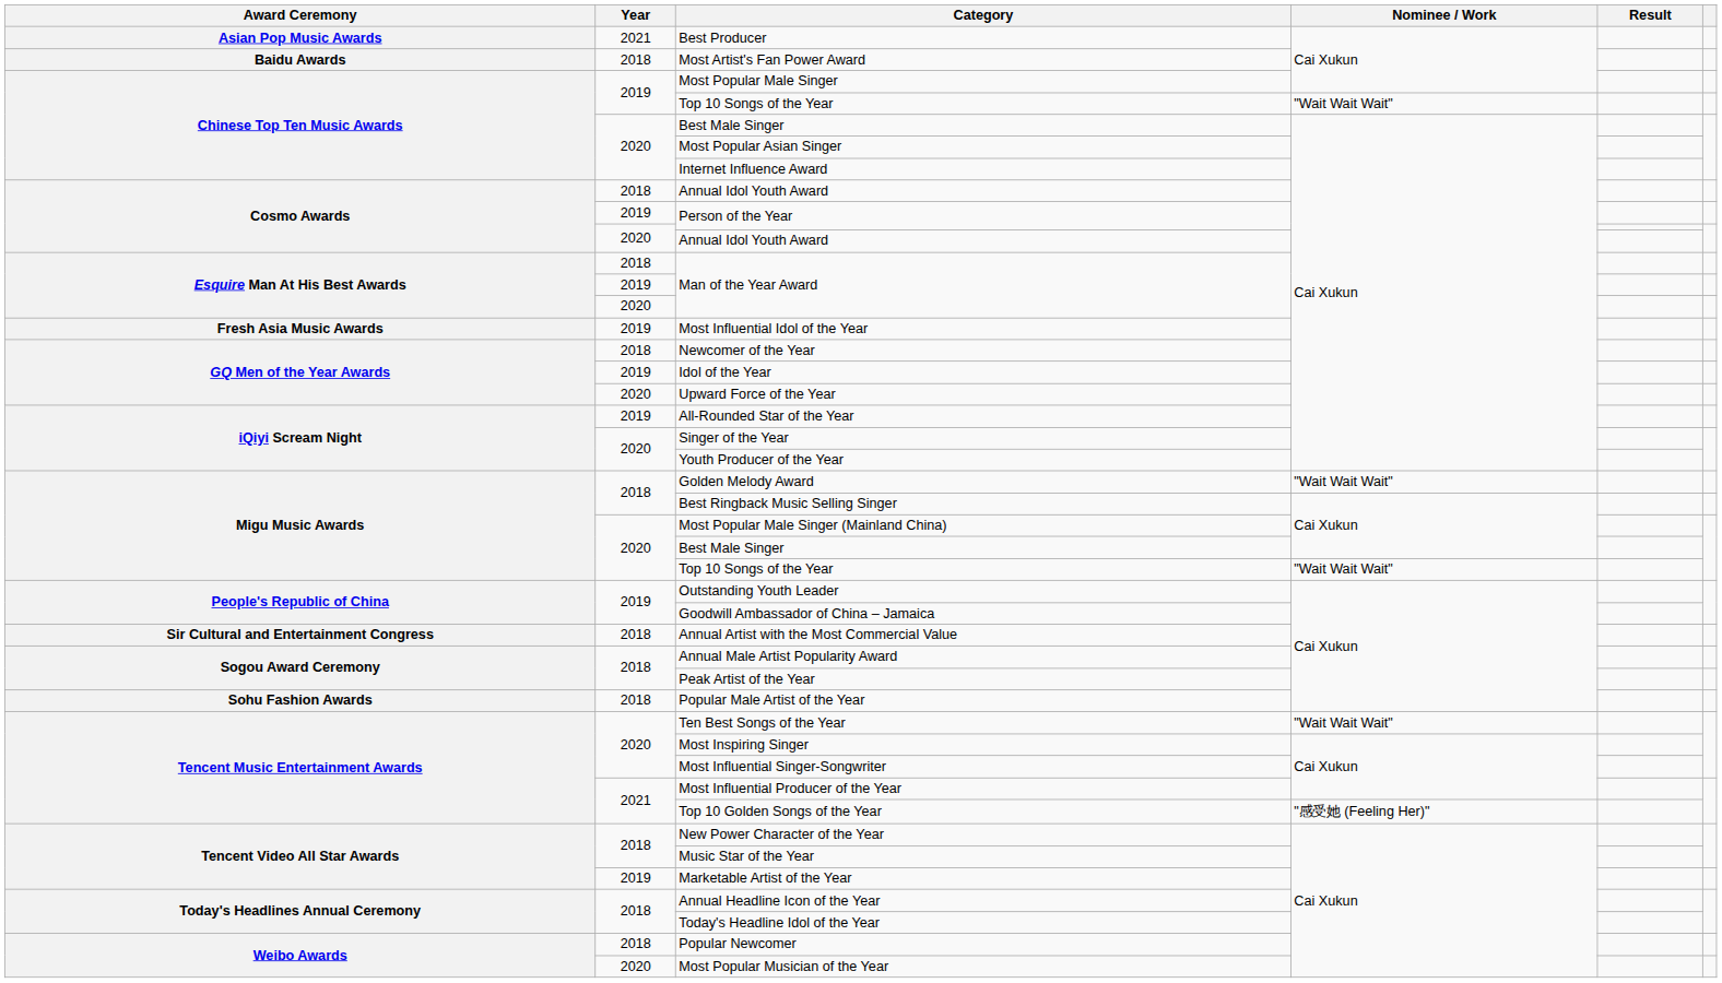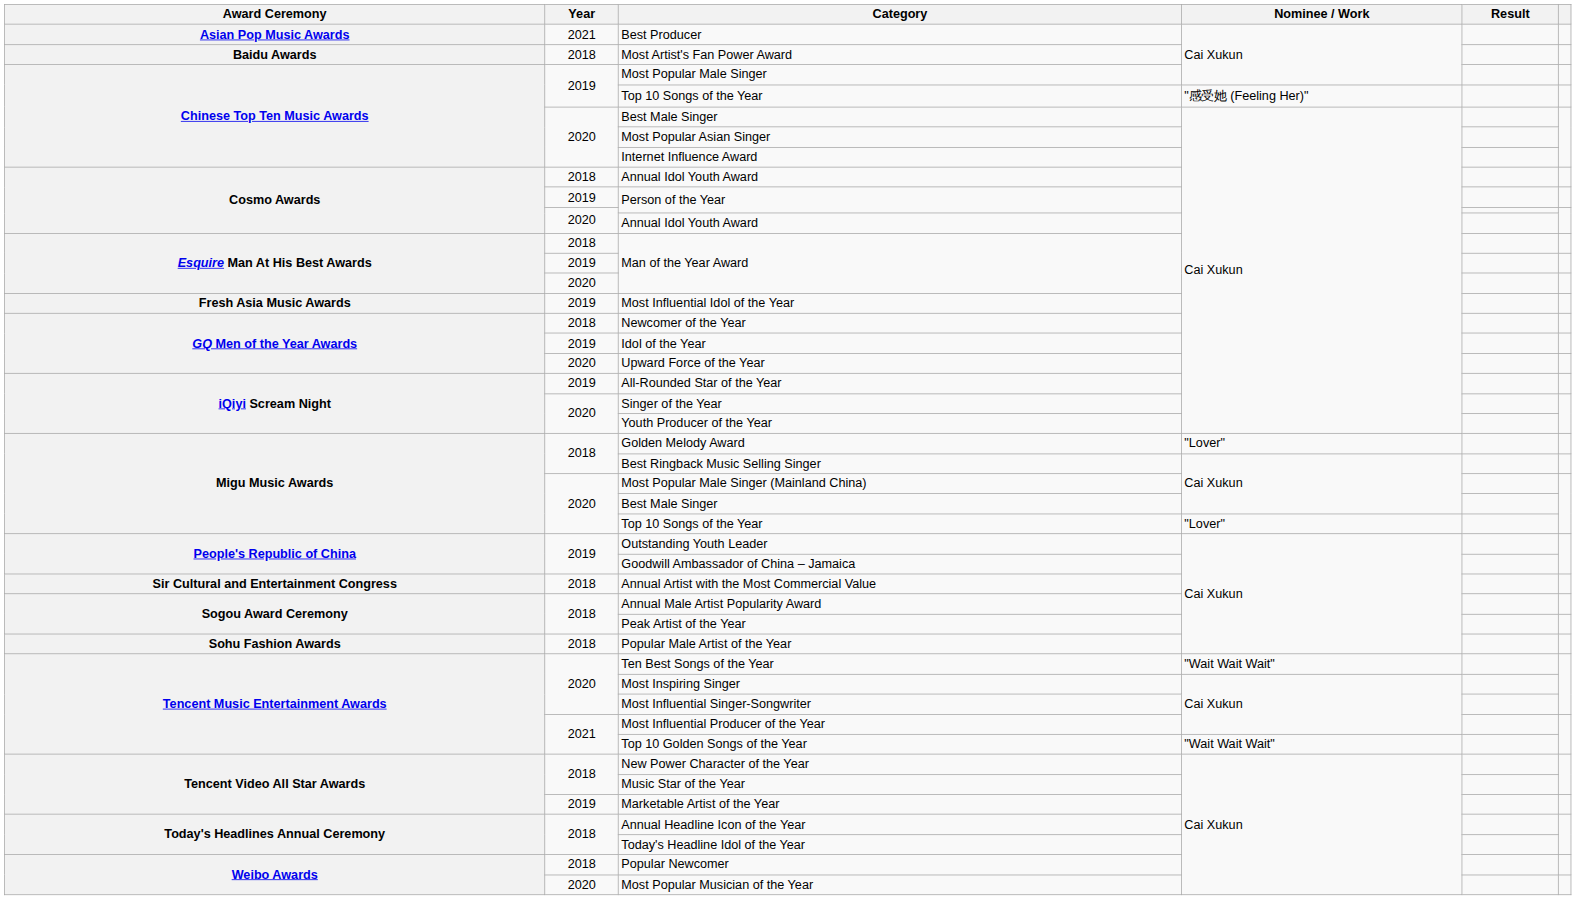 <table class="wikitable sortable plainrowheaders" style="width:100%">
 <tr>
 <th scope="col">Award Ceremony</th>
 <th>Year</th>
 <th scope="col">Category</th>
 <th scope="col">Nominee / Work</th>
 <th scope="col">Result</th>
 <th class="unsortable" scope="col"></th>
 </tr>
 <tr>
 <th scope="row"><a href='#'>Asian Pop Music Awards</a></th>
 <td style="text-align:center">2021</td>
 <td>Best Producer</td>
 <td rowspan="3">Cai Xukun</td>
 <td></td>
 <td style="text-align:center"></td>
 </tr>
 <tr>
 <th scope="row">Baidu Awards</th>
 <td style="text-align:center">2018</td>
 <td>Most Artist's Fan Power Award</td>
 <td></td>
 <td></td>
 </tr>
 <tr>
 <th scope="row" rowspan="5"><a href='#'>Chinese Top Ten Music Awards</a></th>
 <td rowspan="2" style="text-align:center">2019</td>
 <td>Most Popular Male Singer</td>
 <td></td>
 <td></td>
 </tr>
 <tr>
 <td>Top 10 Songs of the Year</td>
-<td>"Wait Wait Wait"</td>
+<td>"感受她 (Feeling Her)"</td>
 <td></td>
 <td></td>
 </tr>
 <tr>
 <td rowspan="3" style="text-align:center">2020</td>
 <td>Best Male Singer</td>
 <td rowspan="17">Cai Xukun</td>
 <td></td>
 <td rowspan="3" style="text-align:center"></td>
 </tr>
 <tr>
 <td>Most Popular Asian Singer</td>
 <td></td>
 </tr>
 <tr>
 <td>Internet Influence Award</td>
 <td></td>
 </tr>
 <tr>
 <th scope="row" rowspan="4">Cosmo Awards</th>
 <td style="text-align:center">2018</td>
 <td>Annual Idol Youth Award</td>
 <td></td>
 <td style="text-align:center"></td>
 </tr>
 <tr>
 <td style="text-align:center">2019</td>
 <td rowspan="2">Person of the Year</td>
 <td></td>
 <td style="text-align:center"></td>
 </tr>
 <tr>
 <td rowspan="2" style="text-align:center">2020</td>
 <td></td>
 <td rowspan="2" style="text-align:center"></td>
 </tr>
 <tr>
 <td>Annual Idol Youth Award</td>
 <td></td>
 </tr>
 <tr>
 <th scope="row" rowspan="3"><em><a href='#'>Esquire</a></em> Man At His Best Awards</th>
 <td style="text-align:center">2018</td>
 <td rowspan="3">Man of the Year Award</td>
 <td></td>
 <td style="text-align:center"></td>
 </tr>
 <tr>
 <td style="text-align:center">2019</td>
 <td></td>
 <td style="text-align:center"></td>
 </tr>
 <tr>
 <td style="text-align:center">2020</td>
 <td></td>
 <td style="text-align:center"></td>
 </tr>
 <tr>
 <th scope="row">Fresh Asia Music Awards</th>
 <td style="text-align:center">2019</td>
 <td>Most Influential Idol of the Year</td>
 <td></td>
 <td style="text-align:center"></td>
 </tr>
 <tr>
 <th scope="row" rowspan="3"><a href='#'><em>GQ</em> Men of the Year Awards</a></th>
 <td style="text-align:center">2018</td>
 <td>Newcomer of the Year</td>
 <td></td>
 <td style="text-align:center"></td>
 </tr>
 <tr>
 <td style="text-align:center">2019</td>
 <td>Idol of the Year</td>
 <td></td>
 <td style="text-align:center"></td>
 </tr>
 <tr>
 <td style="text-align:center">2020</td>
 <td>Upward Force of the Year</td>
 <td></td>
 <td style="text-align:center"></td>
 </tr>
 <tr>
 <th scope="row" rowspan="3"><a href='#'>iQiyi</a> Scream Night</th>
 <td style="text-align:center">2019</td>
 <td>All-Rounded Star of the Year</td>
 <td></td>
 <td style="text-align:center"></td>
 </tr>
 <tr>
 <td rowspan="2" style="text-align:center">2020</td>
 <td>Singer of the Year</td>
 <td></td>
 <td rowspan="2" style="text-align:center"></td>
 </tr>
 <tr>
 <td>Youth Producer of the Year</td>
 <td></td>
 </tr>
 <tr>
 <th scope="row" rowspan="5">Migu Music Awards</th>
 <td rowspan="2" style="text-align:center">2018</td>
 <td>Golden Melody Award</td>
-<td>"Wait Wait Wait"</td>
+<td>"Lover"</td>
 <td></td>
 <td style="text-align:center"></td>
 </tr>
 <tr>
 <td>Best Ringback Music Selling Singer</td>
 <td rowspan="3">Cai Xukun</td>
 <td></td>
 <td style="text-align:center"></td>
 </tr>
 <tr>
 <td rowspan="3" style="text-align:center">2020</td>
 <td>Most Popular Male Singer (Mainland China)</td>
 <td></td>
 <td rowspan="3" style="text-align:center"></td>
 </tr>
 <tr>
 <td>Best Male Singer</td>
 <td></td>
 </tr>
 <tr>
 <td>Top 10 Songs of the Year</td>
-<td>"Wait Wait Wait"</td>
+<td>"Lover"</td>
 <td></td>
 </tr>
 <tr>
 <th scope="row" rowspan="2"><a href='#'>People's Republic of China</a></th>
 <td rowspan="2" style="text-align:center">2019</td>
 <td>Outstanding Youth Leader</td>
 <td rowspan="6">Cai Xukun</td>
 <td></td>
 <td rowspan="2" style="text-align:center"></td>
 </tr>
 <tr>
 <td>Goodwill Ambassador of China – Jamaica</td>
 <td></td>
 </tr>
 <tr>
 <th scope="row">Sir Cultural and Entertainment Congress</th>
 <td style="text-align:center">2018</td>
 <td>Annual Artist with the Most Commercial Value</td>
 <td></td>
 <td style="text-align:center"></td>
 </tr>
 <tr>
 <th scope="row" rowspan="2">Sogou Award Ceremony</th>
 <td rowspan="2" style="text-align:center">2018</td>
 <td>Annual Male Artist Popularity Award</td>
 <td></td>
 <td style="text-align:center"></td>
 </tr>
 <tr>
 <td>Peak Artist of the Year</td>
 <td></td>
 <td style="text-align:center"></td>
 </tr>
 <tr>
 <th scope="row">Sohu Fashion Awards</th>
 <td style="text-align:center">2018</td>
 <td>Popular Male Artist of the Year</td>
 <td></td>
 <td style="text-align:center"></td>
 </tr>
 <tr>
 <th scope="row" rowspan="5"><a href='#'>Tencent Music Entertainment Awards</a></th>
 <td rowspan="3" style="text-align:center">2020</td>
 <td>Ten Best Songs of the Year</td>
 <td>"Wait Wait Wait"</td>
 <td></td>
 <td rowspan="3" style="text-align:center"></td>
 </tr>
 <tr>
 <td>Most Inspiring Singer</td>
 <td rowspan="3">Cai Xukun</td>
 <td></td>
 </tr>
 <tr>
 <td>Most Influential Singer-Songwriter</td>
 <td></td>
 </tr>
 <tr>
 <td rowspan="2" style="text-align:center">2021</td>
 <td>Most Influential Producer of the Year</td>
 <td></td>
 <td rowspan="2" style="text-align:center"></td>
 </tr>
 <tr>
 <td>Top 10 Golden Songs of the Year</td>
-<td>"感受她 (Feeling Her)"</td>
+<td>"Wait Wait Wait"</td>
 <td></td>
 </tr>
 <tr>
 <th scope="row" rowspan="3">Tencent Video All Star Awards</th>
 <td rowspan="2" style="text-align:center">2018</td>
 <td>New Power Character of the Year</td>
 <td rowspan="7">Cai Xukun</td>
 <td></td>
 <td rowspan="2" style="text-align:center"></td>
 </tr>
 <tr>
 <td>Music Star of the Year</td>
 <td></td>
 </tr>
 <tr>
 <td style="text-align:center">2019</td>
 <td>Marketable Artist of the Year</td>
 <td></td>
 <td style="text-align:center"></td>
 </tr>
 <tr>
 <th scope="row" rowspan="2">Today's Headlines Annual Ceremony</th>
 <td rowspan="2" style="text-align:center">2018</td>
 <td>Annual Headline Icon of the Year</td>
 <td></td>
 <td rowspan="2" style="text-align:center"></td>
 </tr>
 <tr>
 <td>Today's Headline Idol of the Year</td>
 <td></td>
 </tr>
 <tr>
 <th scope="row" rowspan="2"><a href='#'>Weibo Awards</a></th>
 <td style="text-align:center">2018</td>
 <td>Popular Newcomer</td>
 <td></td>
 <td></td>
 </tr>
 <tr>
 <td style="text-align:center">2020</td>
 <td>Most Popular Musician of the Year</td>
 <td></td>
 <td style="text-align:center"></td>
 </tr>
 </table>
